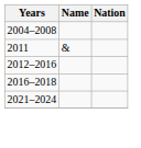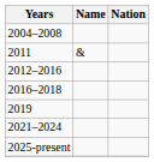 <table class="wikitable sortable">
 <tr>
 <th>Years</th>
 <th>Name</th>
 <th>Nation</th>
 </tr>
 <tr>
 <td>2004–2008</td>
 <td></td>
 <td></td>
 </tr>
 <tr>
 <td>2011</td>
 <td> & </td>
 <td></td>
 </tr>
 <tr>
 <td>2012–2016</td>
 <td></td>
 <td></td>
 </tr>
 <tr>
 <td>2016–2018</td>
 <td></td>
 <td></td>
 </tr>
 <tr>
+<td>2019</td>
+<td></td>
+<td></td>
+</tr>
+<tr>
 <td>2021–2024</td>
+<td></td>
+<td></td>
+</tr>
+<tr>
+<td>2025-present</td>
 <td></td>
 <td></td>
 </tr>
 <tr>
 </tr>
 </table>
